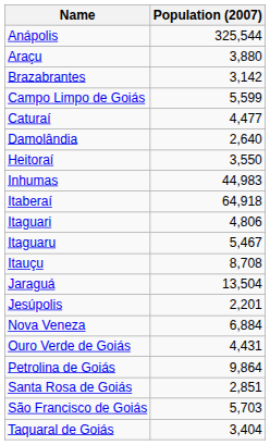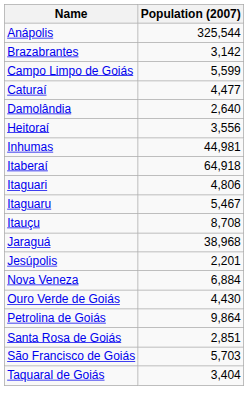 <table class="wikitable">
 <tr>
 <th>Name</th>
 <th>Population (2007)</th>
 </tr>
 <tr>
 <td><a href='#'>Anápolis</a></td>
 <td align=right>325,544</td>
-</tr>
-<tr>
-<td><a href='#'>Araçu</a></td>
-<td align=right>3,880</td>
 </tr>
 <tr>
 <td><a href='#'>Brazabrantes</a></td>
 <td align=right>3,142</td>
 </tr>
 <tr>
 <td><a href='#'>Campo Limpo de Goiás</a></td>
 <td align=right>5,599</td>
 </tr>
 <tr>
 <td><a href='#'>Caturaí</a></td>
 <td align=right>4,477</td>
 </tr>
 <tr>
 <td><a href='#'>Damolândia</a></td>
 <td align=right>2,640</td>
 </tr>
 <tr>
 <td><a href='#'>Heitoraí</a></td>
-<td align=right>3,550</td>
+<td align=right>3,556</td>
 </tr>
 <tr>
 <td><a href='#'>Inhumas</a></td>
-<td align=right>44,983</td>
+<td align=right>44,981</td>
 </tr>
 <tr>
 <td><a href='#'>Itaberaí</a></td>
 <td align=right>64,918</td>
 </tr>
 <tr>
 <td><a href='#'>Itaguari</a></td>
 <td align=right>4,806</td>
 </tr>
 <tr>
 <td><a href='#'>Itaguaru</a></td>
 <td align=right>5,467</td>
 </tr>
 <tr>
 <td><a href='#'>Itauçu</a></td>
 <td align=right>8,708</td>
 </tr>
 <tr>
 <td><a href='#'>Jaraguá</a></td>
-<td align=right>13,504</td>
+<td align=right>38,968</td>
 </tr>
 <tr>
 <td><a href='#'>Jesúpolis</a></td>
 <td align=right>2,201</td>
 </tr>
 <tr>
 <td><a href='#'>Nova Veneza</a></td>
 <td align=right>6,884</td>
 </tr>
 <tr>
 <td><a href='#'>Ouro Verde de Goiás</a></td>
-<td align=right>4,431</td>
+<td align=right>4,430</td>
 </tr>
 <tr>
 <td><a href='#'>Petrolina de Goiás</a></td>
 <td align=right>9,864</td>
 </tr>
 <tr>
 <td><a href='#'>Santa Rosa de Goiás</a></td>
 <td align=right>2,851</td>
 </tr>
 <tr>
 <td><a href='#'>São Francisco de Goiás</a></td>
 <td align=right>5,703</td>
 </tr>
 <tr>
 <td><a href='#'>Taquaral de Goiás</a></td>
 <td align=right>3,404</td>
 </tr>
 </table>
